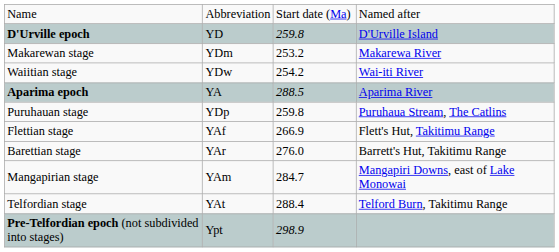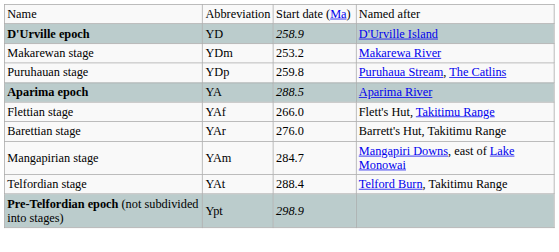 <table class="wikitable">
 <tr>
 <td width="250pt">Name</td>
 <td width="50pt">Abbreviation</td>
 <td width="100pt">Start date (<a href='#'>Ma</a>)</td>
 <td width="250pt">Named after</td>
 </tr>
 <tr style="background:#bbcccc;">
 <td><strong>D'Urville epoch</strong></td>
 <td>YD</td>
-<td><em>259.8</em></td>
+<td><em>258.9</em></td>
 <td><a href='#'>D'Urville Island</a></td>
 </tr>
 <tr>
 <td>Makarewan stage</td>
 <td>YDm</td>
 <td>253.2</td>
 <td><a href='#'>Makarewa River</a></td>
 </tr>
 <tr>
-<td>Waiitian stage</td>
-<td>YDw</td>
-<td>254.2</td>
-<td><a href='#'>Wai-iti River</a></td>
+<td>Puruhauan stage</td>
+<td>YDp</td>
+<td>259.8</td>
+<td><a href='#'>Puruhaua Stream</a>, <a href='#'>The Catlins</a></td>
 </tr>
 <tr style="background:#bbcccc;">
 <td><strong>Aparima epoch</strong> </td>
 <td>YA</td>
 <td><em>288.5</em></td>
 <td><a href='#'>Aparima River</a></td>
 </tr>
 <tr>
-<td>Puruhauan stage</td>
-<td>YDp</td>
-<td>259.8</td>
-<td><a href='#'>Puruhaua Stream</a>, <a href='#'>The Catlins</a></td>
-</tr>
-<tr>
 <td>Flettian stage</td>
 <td>YAf</td>
-<td>266.9</td>
+<td>266.0</td>
 <td>Flett's Hut, <a href='#'>Takitimu Range</a></td>
 </tr>
 <tr>
 <td>Barettian stage</td>
 <td>YAr</td>
 <td>276.0</td>
 <td>Barrett's Hut, Takitimu Range</td>
 </tr>
 <tr>
 <td>Mangapirian stage</td>
 <td>YAm</td>
 <td>284.7</td>
 <td><a href='#'>Mangapiri Downs</a>, east of <a href='#'>Lake Monowai</a></td>
 </tr>
 <tr>
 <td>Telfordian stage</td>
 <td>YAt</td>
 <td>288.4</td>
 <td><a href='#'>Telford Burn</a>, Takitimu Range</td>
 </tr>
 <tr style="background:#bbcccc;">
 <td><strong>Pre-Telfordian epoch</strong> (not subdivided into stages)</td>
 <td>Ypt</td>
 <td><em>298.9</em></td>
 <td></td>
 </tr>
 </table>
